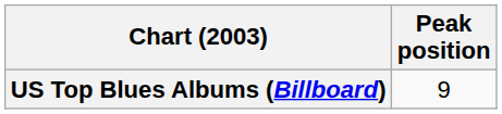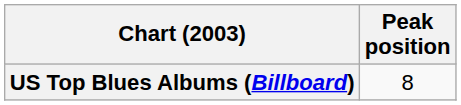 <table class="wikitable sortable plainrowheaders" style="text-align:center">
 <tr>
 <th scope="col">Chart (2003)</th>
 <th scope="col">Peak<br>position</th>
 </tr>
 <tr>
 <th scope="row">US Top Blues Albums (<em><a href='#'>Billboard</a></em>)</th>
-<td>9</td>
+<td>8</td>
 </tr>
 </table>
